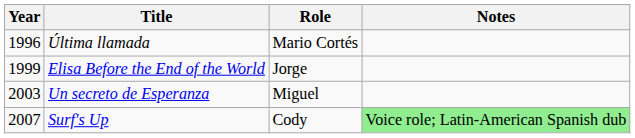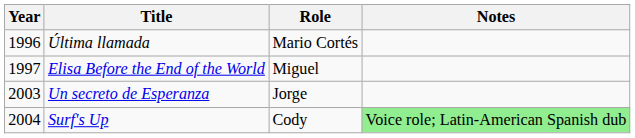 <table class="wikitable sortable">
 <tr>
 <th>Year</th>
 <th>Title</th>
 <th>Role</th>
 <th>Notes</th>
 </tr>
 <tr>
 <td>1996</td>
 <td><em>Última llamada</em></td>
 <td>Mario Cortés</td>
 <td></td>
 </tr>
 <tr>
-<td>1999</td>
+<td>1997</td>
 <td><em><a href='#'>Elisa Before the End of the World</a></em></td>
-<td>Jorge</td>
+<td>Miguel</td>
 <td></td>
 </tr>
 <tr>
 <td>2003</td>
 <td><em><a href='#'>Un secreto de Esperanza</a></em></td>
-<td>Miguel</td>
+<td>Jorge</td>
 <td></td>
 </tr>
 <tr>
-<td>2007</td>
+<td>2004</td>
 <td><em><a href='#'>Surf's Up</a></em></td>
 <td>Cody</td>
 <td style="background: lightgreen;">Voice role; Latin-American Spanish dub</td>
 </tr>
 </table>
